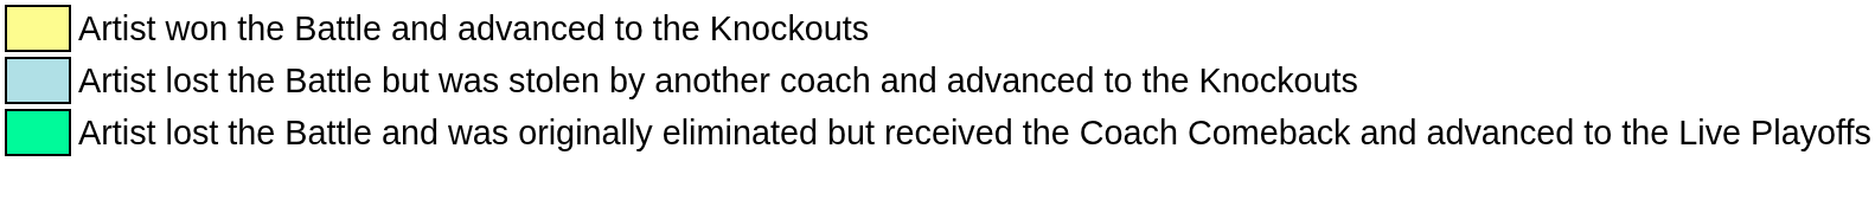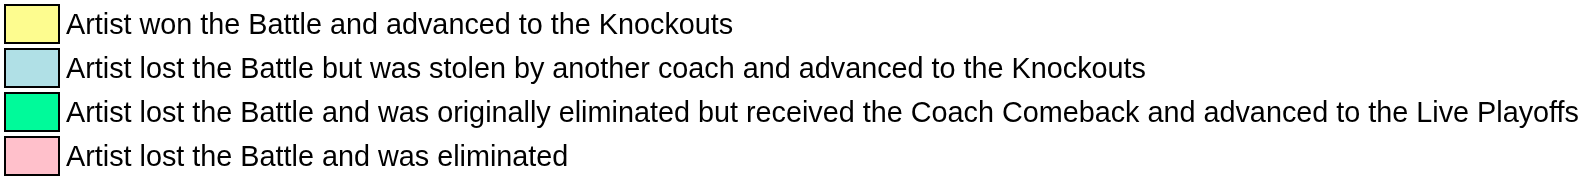 <table class="toccolours" style="font-size: 90%; white-space: nowrap;">
 <tr>
 <td style="background:#fdfc8f; border:1px solid black;">      </td>
 <td>Artist won the Battle and advanced to the Knockouts</td>
 </tr>
 <tr>
 <td style="background:#b0e0e6; border:1px solid black;">      </td>
 <td>Artist lost the Battle but was stolen by another coach and advanced to the Knockouts</td>
 </tr>
 <tr>
 <td style="background:#00fa9a; border:1px solid black;">     </td>
 <td>Artist lost the Battle and was originally eliminated but received the Coach Comeback and advanced to the Live Playoffs</td>
 </tr>
+<tr>
+<td style="background:pink; border:1px solid black;">      </td>
+<td>Artist lost the Battle and was eliminated</td>
+</tr>
 </table>
